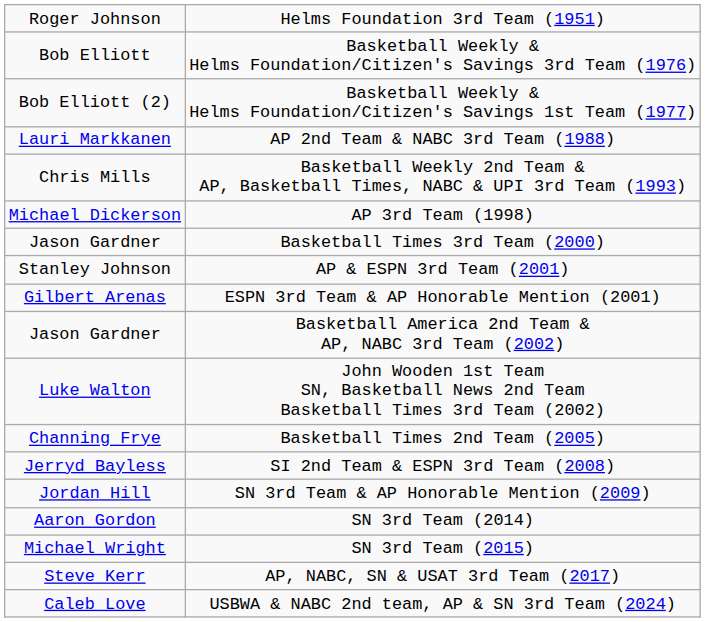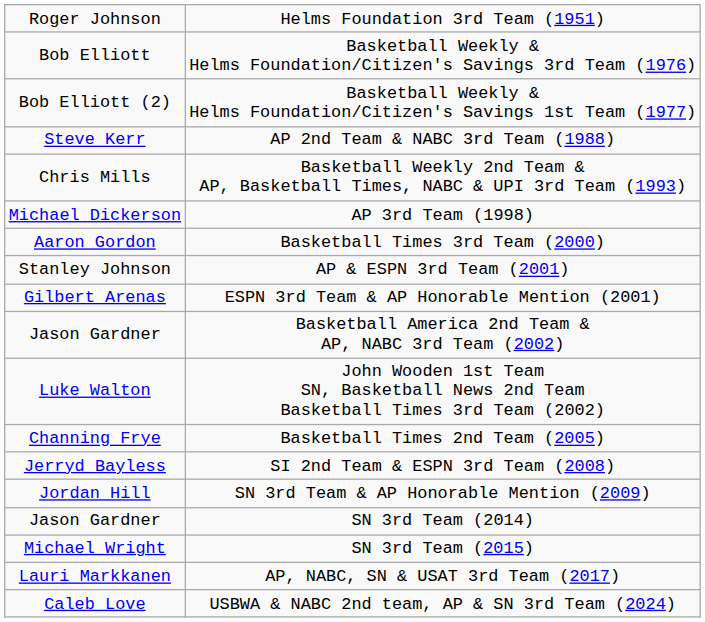 <table class="wikitable" style="text-align:center;">
 <tr>
 <td>Roger Johnson</td>
 <td>Helms Foundation 3rd Team (<a href='#'>1951</a>)</td>
 </tr>
 <tr>
 <td>Bob Elliott</td>
 <td>Basketball Weekly &<br> Helms Foundation/Citizen's Savings 3rd Team (<a href='#'>1976</a>)</td>
 </tr>
 <tr>
 <td>Bob Elliott (2)</td>
 <td>Basketball Weekly &<br> Helms Foundation/Citizen's Savings 1st Team (<a href='#'>1977</a>)</td>
 </tr>
 <tr>
-<td><a href='#'>Lauri Markkanen</a></td>
+<td><a href='#'>Steve Kerr</a></td>
 <td>AP 2nd Team & NABC 3rd Team (<a href='#'>1988</a>)</td>
 </tr>
 <tr>
 <td>Chris Mills</td>
 <td>Basketball Weekly 2nd Team &<br> AP, Basketball Times, NABC & UPI 3rd Team (<a href='#'>1993</a>)</td>
 </tr>
 <tr>
 <td><a href='#'>Michael Dickerson</a></td>
 <td>AP 3rd Team (1998)</td>
 </tr>
 <tr>
-<td>Jason Gardner</td>
+<td><a href='#'>Aaron Gordon</a></td>
 <td>Basketball Times 3rd Team (<a href='#'>2000</a>)</td>
 </tr>
 <tr>
 <td>Stanley Johnson</td>
 <td>AP & ESPN 3rd Team (<a href='#'>2001</a>)</td>
 </tr>
 <tr>
 <td><a href='#'>Gilbert Arenas</a></td>
 <td>ESPN 3rd Team & AP Honorable Mention (2001)</td>
 </tr>
 <tr>
 <td>Jason Gardner</td>
 <td>Basketball America 2nd Team &<br> AP, NABC 3rd Team (<a href='#'>2002</a>)</td>
 </tr>
 <tr>
 <td><a href='#'>Luke Walton</a></td>
 <td>John Wooden 1st Team <br> SN, Basketball News 2nd Team <br>Basketball Times 3rd Team (2002)</td>
 </tr>
 <tr>
 <td><a href='#'>Channing Frye</a></td>
 <td>Basketball Times 2nd Team (<a href='#'>2005</a>)</td>
 </tr>
 <tr>
 <td><a href='#'>Jerryd Bayless</a></td>
 <td>SI 2nd Team & ESPN 3rd Team (<a href='#'>2008</a>)</td>
 </tr>
 <tr>
 <td><a href='#'>Jordan Hill</a></td>
 <td>SN 3rd Team & AP Honorable Mention (<a href='#'>2009</a>)</td>
 </tr>
 <tr>
-<td><a href='#'>Aaron Gordon</a></td>
+<td>Jason Gardner</td>
 <td>SN 3rd Team (2014)</td>
 </tr>
 <tr>
 <td><a href='#'>Michael Wright</a></td>
 <td>SN 3rd Team (<a href='#'>2015</a>)</td>
 </tr>
 <tr>
-<td><a href='#'>Steve Kerr</a></td>
+<td><a href='#'>Lauri Markkanen</a></td>
 <td>AP, NABC, SN & USAT 3rd Team (<a href='#'>2017</a>)</td>
 </tr>
 <tr>
 <td><a href='#'>Caleb Love</a></td>
 <td>USBWA & NABC 2nd team, AP & SN 3rd Team (<a href='#'>2024</a>)</td>
 </tr>
 </table>
